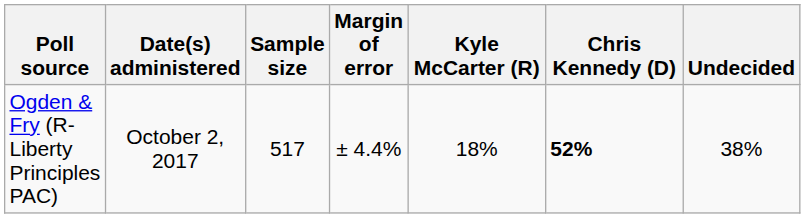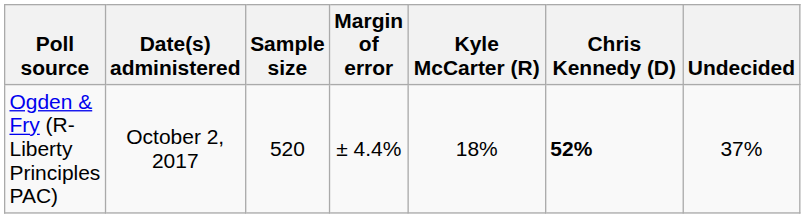 <table class="wikitable">
 <tr valign=bottom>
 <th>Poll source</th>
 <th>Date(s)<br>administered</th>
 <th>Sample<br>size</th>
 <th>Margin<br>of error</th>
 <th style="width:100px;">Kyle<br>McCarter (R)</th>
 <th style="width:100px;">Chris<br>Kennedy (D)</th>
 <th>Undecided</th>
 </tr>
 <tr>
 <td><a href='#'>Ogden & Fry</a> (R-Liberty Principles PAC)</td>
 <td align=center>October 2, 2017</td>
-<td align=center>517</td>
+<td align=center>520</td>
 <td align=center>± 4.4%</td>
 <td align=center>18%</td>
 <td><strong>52%</strong></td>
-<td align=center>38%</td>
+<td align=center>37%</td>
 </tr>
 </table>
